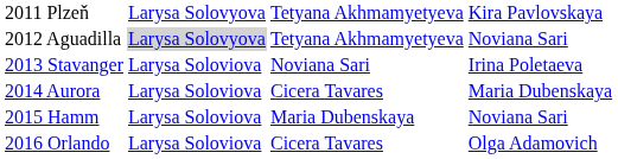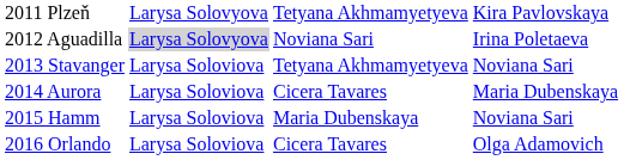 <table>
 <tr>
 <td>2011 Plzeň</td>
 <td> <a href='#'>Larysa Solovyova</a></td>
 <td> <a href='#'>Tetyana Akhmamyetyeva</a></td>
 <td> <a href='#'>Kira Pavlovskaya</a></td>
 </tr>
 <tr>
 <td>2012 Aguadilla</td>
 <td style="background: lightgrey;"> <a href='#'>Larysa Solovyova</a></td>
-<td> <a href='#'>Tetyana Akhmamyetyeva</a></td>
 <td> <a href='#'>Noviana Sari</a></td>
+<td> <a href='#'>Irina Poletaeva</a></td>
 </tr>
 <tr>
 <td><a href='#'>2013 Stavanger</a></td>
 <td> <a href='#'>Larysa Soloviova</a></td>
+<td> <a href='#'>Tetyana Akhmamyetyeva</a></td>
 <td> <a href='#'>Noviana Sari</a></td>
-<td> <a href='#'>Irina Poletaeva</a></td>
 </tr>
 <tr>
 <td><a href='#'>2014 Aurora</a></td>
 <td> <a href='#'>Larysa Soloviova</a></td>
 <td> <a href='#'>Cicera Tavares</a></td>
 <td> <a href='#'>Maria Dubenskaya</a></td>
 </tr>
 <tr>
 <td><a href='#'>2015 Hamm</a></td>
 <td> <a href='#'>Larysa Soloviova</a></td>
 <td> <a href='#'>Maria Dubenskaya</a></td>
 <td> <a href='#'>Noviana Sari</a></td>
 </tr>
 <tr>
 <td><a href='#'>2016 Orlando</a></td>
 <td> <a href='#'>Larysa Soloviova</a></td>
 <td> <a href='#'>Cicera Tavares</a></td>
 <td> <a href='#'>Olga Adamovich</a></td>
 </tr>
 </table>
